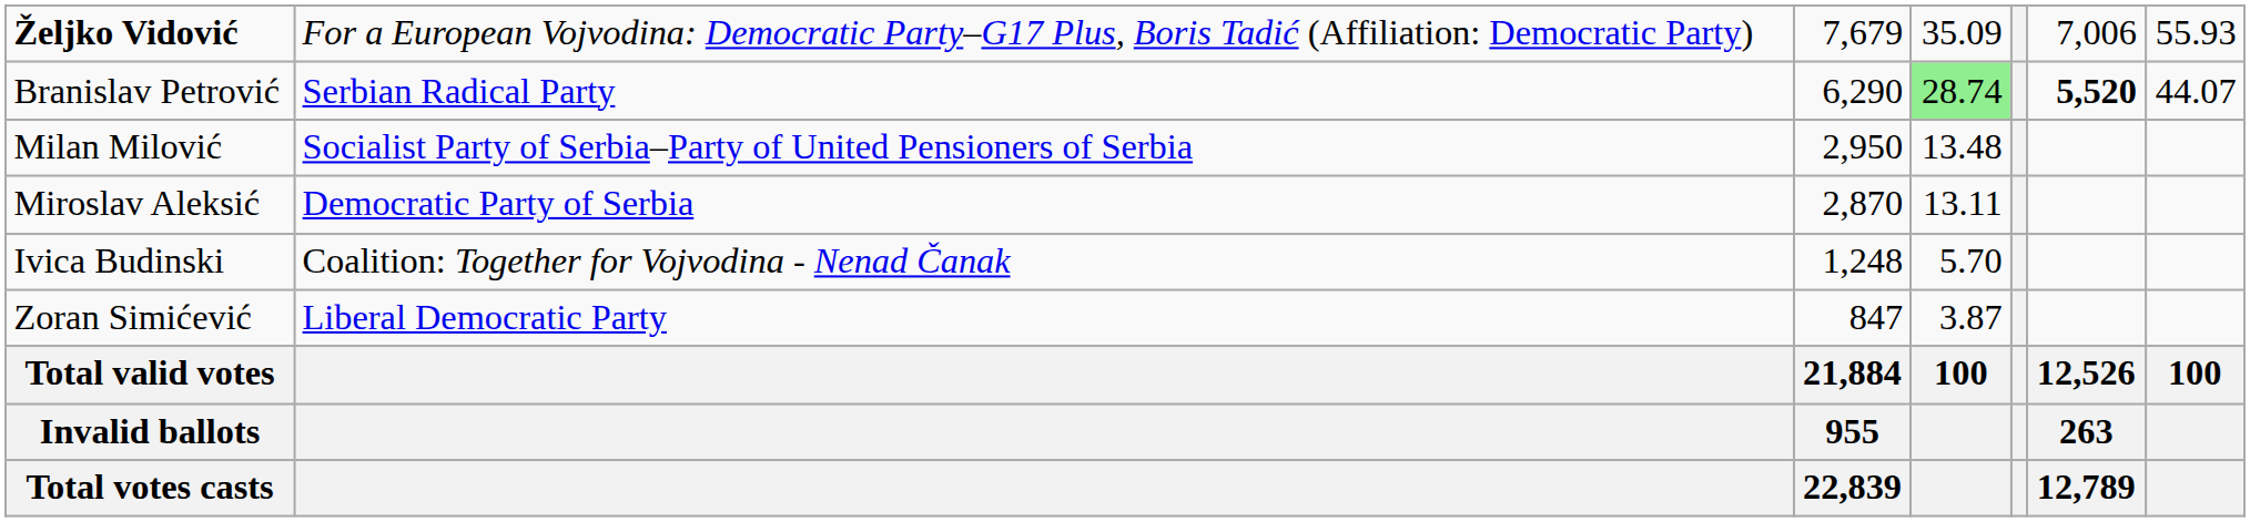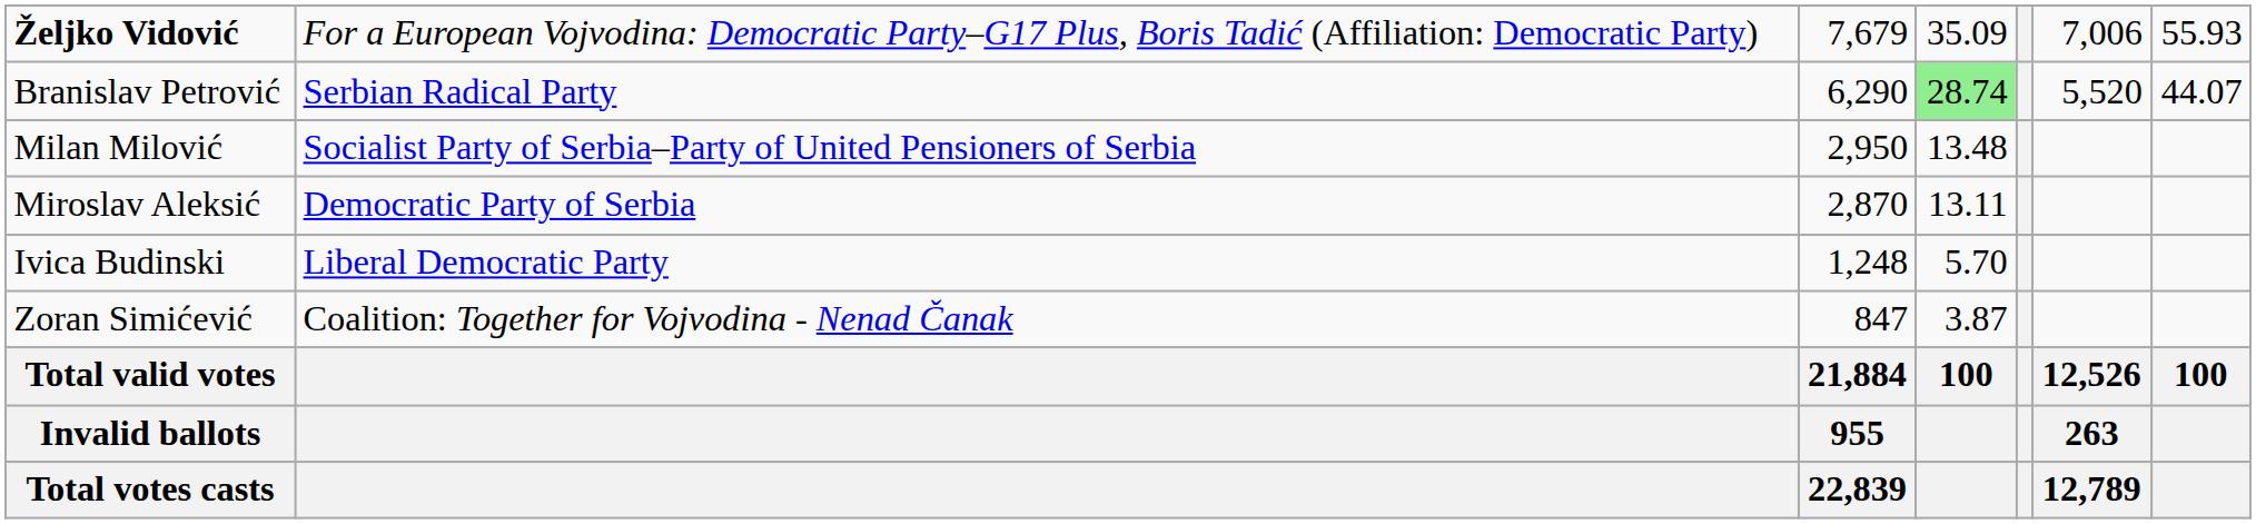 <table style="width:1000px;" class="wikitable">
 <tr>
 <td align="left"><strong>Željko Vidović</strong></td>
 <td align="left"><em>For a European Vojvodina: <a href='#'>Democratic Party</a>–<a href='#'>G17 Plus</a>, <a href='#'>Boris Tadić</a></em> (Affiliation: <a href='#'>Democratic Party</a>)</td>
 <td align="right">7,679</td>
 <td align="right">35.09</td>
 <th align="left"></th>
 <td align="right">7,006</td>
 <td align="right">55.93</td>
 </tr>
 <tr>
 <td align="left">Branislav Petrović</td>
 <td align="left"><a href='#'>Serbian Radical Party</a></td>
 <td align="right">6,290</td>
 <td align="right" style="background: lightgreen;">28.74</td>
 <th align="left"></th>
-<td align="right"><strong>5,520</strong></td>
+<td align="right">5,520</td>
 <td align="right">44.07</td>
 </tr>
 <tr>
 <td align="left">Milan Milović</td>
 <td align="left"><a href='#'>Socialist Party of Serbia</a>–<a href='#'>Party of United Pensioners of Serbia</a></td>
 <td align="right">2,950</td>
 <td align="right">13.48</td>
 <th align="left"></th>
 <td align="right"></td>
 <td align="right"></td>
 </tr>
 <tr>
 <td align="left">Miroslav Aleksić</td>
 <td align="left"><a href='#'>Democratic Party of Serbia</a></td>
 <td align="right">2,870</td>
 <td align="right">13.11</td>
 <th align="left"></th>
 <td align="right"></td>
 <td align="right"></td>
 </tr>
 <tr>
 <td align="left">Ivica Budinski</td>
-<td align="left">Coalition: <em>Together for Vojvodina - <a href='#'>Nenad Čanak</a></em></td>
+<td align="left"><a href='#'>Liberal Democratic Party</a></td>
 <td align="right">1,248</td>
 <td align="right">5.70</td>
 <th align="left"></th>
 <td align="right"></td>
 <td align="right"></td>
 </tr>
 <tr>
 <td align="left">Zoran Simićević</td>
-<td align="left"><a href='#'>Liberal Democratic Party</a></td>
+<td align="left">Coalition: <em>Together for Vojvodina - <a href='#'>Nenad Čanak</a></em></td>
 <td align="right">847</td>
 <td align="right">3.87</td>
 <th align="left"></th>
 <td align="right"></td>
 <td align="right"></td>
 </tr>
 <tr>
 <th align="left">Total valid votes</th>
 <th align="left"></th>
 <th align="right">21,884</th>
 <th align="right">100</th>
 <th align="left"></th>
 <th align="right">12,526</th>
 <th align="right">100</th>
 </tr>
 <tr>
 <th align="left">Invalid ballots</th>
 <th align="left"></th>
 <th align="right">955</th>
 <th align="right"></th>
 <th align="left"></th>
 <th align="right">263</th>
 <th align="right"></th>
 </tr>
 <tr>
 <th align="left">Total votes casts</th>
 <th align="left"></th>
 <th align="right">22,839</th>
 <th align="right"></th>
 <th align="left"></th>
 <th align="right">12,789</th>
 <th align="right"></th>
 </tr>
 </table>
